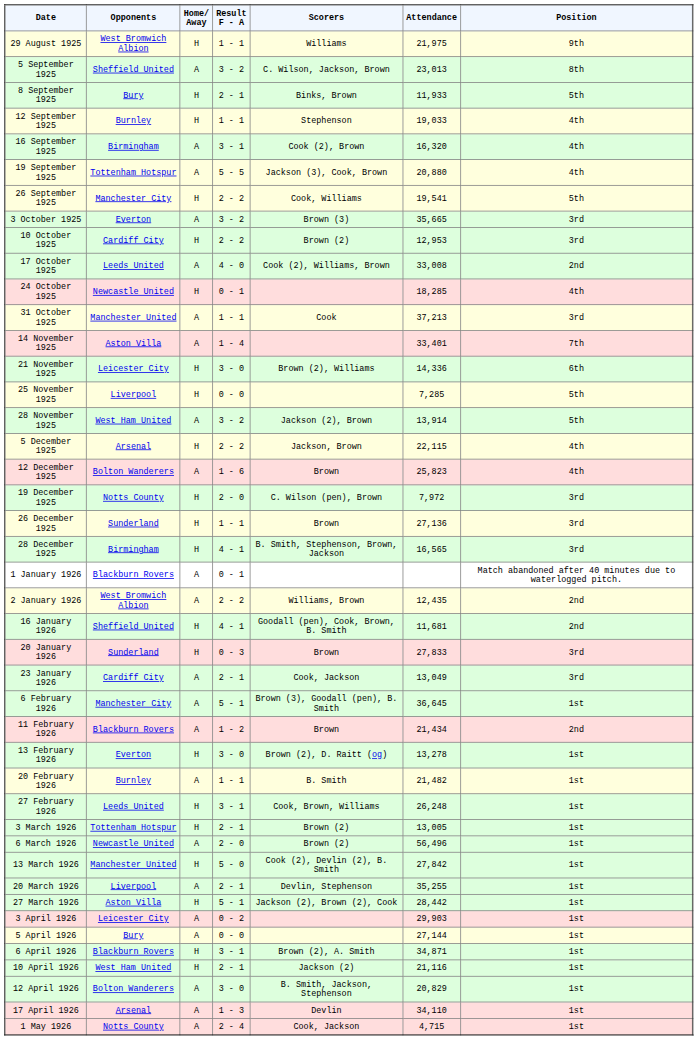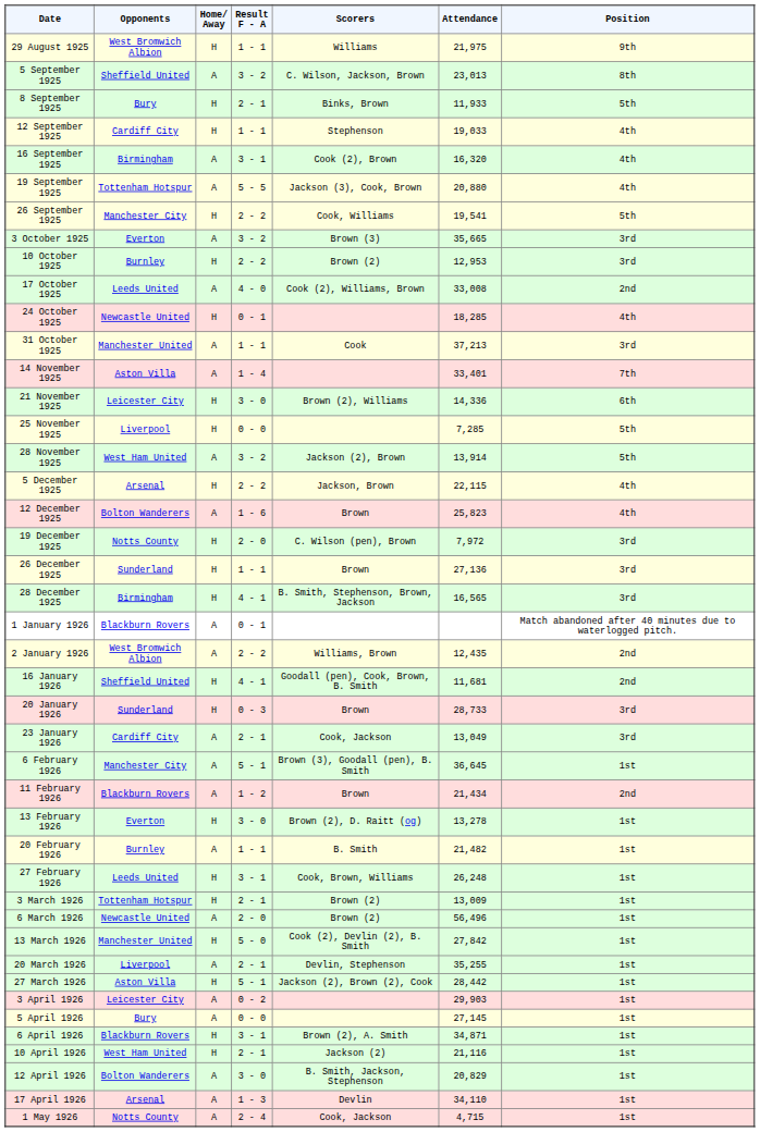 <table border="2" cellpadding="4" style="border-collapse:collapse; text-align:center; font-size:smaller;">
 <tr style="background:#f0f6ff;">
 <th><strong>Date</strong></th>
 <th><strong>Opponents</strong></th>
 <th><strong>Home/<br>Away</strong></th>
 <th><strong>Result<br>F - A</strong></th>
 <th><strong>Scorers</strong></th>
 <th><strong>Attendance</strong></th>
 <th><strong>Position</strong></th>
 </tr>
 <tr bgcolor="#ffffdd">
 <td>29 August 1925</td>
 <td><a href='#'>West Bromwich Albion</a></td>
 <td>H</td>
 <td>1 - 1</td>
 <td>Williams</td>
 <td>21,975</td>
 <td>9th</td>
 </tr>
 <tr bgcolor="#ddffdd">
 <td>5 September 1925</td>
 <td><a href='#'>Sheffield United</a></td>
 <td>A</td>
 <td>3 - 2</td>
 <td>C. Wilson, Jackson, Brown</td>
 <td>23,013</td>
 <td>8th</td>
 </tr>
 <tr bgcolor="#ddffdd">
 <td>8 September 1925</td>
 <td><a href='#'>Bury</a></td>
 <td>H</td>
 <td>2 - 1</td>
 <td>Binks, Brown</td>
 <td>11,933</td>
 <td>5th</td>
 </tr>
 <tr bgcolor="#ffffdd">
 <td>12 September 1925</td>
-<td><a href='#'>Burnley</a></td>
+<td><a href='#'>Cardiff City</a></td>
 <td>H</td>
 <td>1 - 1</td>
 <td>Stephenson</td>
 <td>19,033</td>
 <td>4th</td>
 </tr>
 <tr bgcolor="#ddffdd">
 <td>16 September 1925</td>
 <td><a href='#'>Birmingham</a></td>
 <td>A</td>
 <td>3 - 1</td>
 <td>Cook (2), Brown</td>
 <td>16,320</td>
 <td>4th</td>
 </tr>
 <tr bgcolor="#ffffdd">
 <td>19 September 1925</td>
 <td><a href='#'>Tottenham Hotspur</a></td>
 <td>A</td>
 <td>5 - 5</td>
 <td>Jackson (3), Cook, Brown</td>
 <td>20,880</td>
 <td>4th</td>
 </tr>
 <tr bgcolor="#ffffdd">
 <td>26 September 1925</td>
 <td><a href='#'>Manchester City</a></td>
 <td>H</td>
 <td>2 - 2</td>
 <td>Cook, Williams</td>
 <td>19,541</td>
 <td>5th</td>
 </tr>
 <tr bgcolor="#ddffdd">
 <td>3 October 1925</td>
 <td><a href='#'>Everton</a></td>
 <td>A</td>
 <td>3 - 2</td>
 <td>Brown (3)</td>
 <td>35,665</td>
 <td>3rd</td>
 </tr>
 <tr bgcolor="#ddffdd">
 <td>10 October 1925</td>
-<td><a href='#'>Cardiff City</a></td>
+<td><a href='#'>Burnley</a></td>
 <td>H</td>
 <td>2 - 2</td>
 <td>Brown (2)</td>
 <td>12,953</td>
 <td>3rd</td>
 </tr>
 <tr bgcolor="#ddffdd">
 <td>17 October 1925</td>
 <td><a href='#'>Leeds United</a></td>
 <td>A</td>
 <td>4 - 0</td>
 <td>Cook (2), Williams, Brown</td>
 <td>33,008</td>
 <td>2nd</td>
 </tr>
 <tr bgcolor="#ffdddd">
 <td>24 October 1925</td>
 <td><a href='#'>Newcastle United</a></td>
 <td>H</td>
 <td>0 - 1</td>
 <td></td>
 <td>18,285</td>
 <td>4th</td>
 </tr>
 <tr bgcolor="#ffffdd">
 <td>31 October 1925</td>
 <td><a href='#'>Manchester United</a></td>
 <td>A</td>
 <td>1 - 1</td>
 <td>Cook</td>
 <td>37,213</td>
 <td>3rd</td>
 </tr>
 <tr bgcolor="#ffdddd">
 <td>14 November 1925</td>
 <td><a href='#'>Aston Villa</a></td>
 <td>A</td>
 <td>1 - 4</td>
 <td></td>
 <td>33,401</td>
 <td>7th</td>
 </tr>
 <tr bgcolor="#ddffdd">
 <td>21 November 1925</td>
 <td><a href='#'>Leicester City</a></td>
 <td>H</td>
 <td>3 - 0</td>
 <td>Brown (2), Williams</td>
 <td>14,336</td>
 <td>6th</td>
 </tr>
 <tr bgcolor="#ffffdd">
 <td>25 November 1925</td>
 <td><a href='#'>Liverpool</a></td>
 <td>H</td>
 <td>0 - 0</td>
 <td></td>
 <td>7,285</td>
 <td>5th</td>
 </tr>
 <tr bgcolor="#ddffdd">
 <td>28 November 1925</td>
 <td><a href='#'>West Ham United</a></td>
 <td>A</td>
 <td>3 - 2</td>
 <td>Jackson (2), Brown</td>
 <td>13,914</td>
 <td>5th</td>
 </tr>
 <tr bgcolor="#ffffdd">
 <td>5 December 1925</td>
 <td><a href='#'>Arsenal</a></td>
 <td>H</td>
 <td>2 - 2</td>
 <td>Jackson, Brown</td>
 <td>22,115</td>
 <td>4th</td>
 </tr>
 <tr bgcolor="#ffdddd">
 <td>12 December 1925</td>
 <td><a href='#'>Bolton Wanderers</a></td>
 <td>A</td>
 <td>1 - 6</td>
 <td>Brown</td>
 <td>25,823</td>
 <td>4th</td>
 </tr>
 <tr bgcolor="#ddffdd">
 <td>19 December 1925</td>
 <td><a href='#'>Notts County</a></td>
 <td>H</td>
 <td>2 - 0</td>
 <td>C. Wilson (pen), Brown</td>
 <td>7,972</td>
 <td>3rd</td>
 </tr>
 <tr bgcolor="#ffffdd">
 <td>26 December 1925</td>
 <td><a href='#'>Sunderland</a></td>
 <td>H</td>
 <td>1 - 1</td>
 <td>Brown</td>
 <td>27,136</td>
 <td>3rd</td>
 </tr>
 <tr bgcolor="#ddffdd">
 <td>28 December 1925</td>
 <td><a href='#'>Birmingham</a></td>
 <td>H</td>
 <td>4 - 1</td>
 <td>B. Smith, Stephenson, Brown, Jackson</td>
 <td>16,565</td>
 <td>3rd</td>
 </tr>
 <tr bgcolor="#ffffff">
 <td>1 January 1926</td>
 <td><a href='#'>Blackburn Rovers</a></td>
 <td>A</td>
 <td>0 - 1</td>
 <td></td>
 <td></td>
 <td>Match abandoned after 40 minutes due to waterlogged pitch.</td>
 </tr>
 <tr bgcolor="#ffffdd">
 <td>2 January 1926</td>
 <td><a href='#'>West Bromwich Albion</a></td>
 <td>A</td>
 <td>2 - 2</td>
 <td>Williams, Brown</td>
 <td>12,435</td>
 <td>2nd</td>
 </tr>
 <tr bgcolor="#ddffdd">
 <td>16 January 1926</td>
 <td><a href='#'>Sheffield United</a></td>
 <td>H</td>
 <td>4 - 1</td>
 <td>Goodall (pen), Cook, Brown, B. Smith</td>
 <td>11,681</td>
 <td>2nd</td>
 </tr>
 <tr bgcolor="#ffdddd">
 <td>20 January 1926</td>
 <td><a href='#'>Sunderland</a></td>
 <td>H</td>
 <td>0 - 3</td>
 <td>Brown</td>
-<td>27,833</td>
+<td>28,733</td>
 <td>3rd</td>
 </tr>
 <tr bgcolor="#ddffdd">
 <td>23 January 1926</td>
 <td><a href='#'>Cardiff City</a></td>
 <td>A</td>
 <td>2 - 1</td>
 <td>Cook, Jackson</td>
 <td>13,049</td>
 <td>3rd</td>
 </tr>
 <tr bgcolor="#ddffdd">
 <td>6 February 1926</td>
 <td><a href='#'>Manchester City</a></td>
 <td>A</td>
 <td>5 - 1</td>
 <td>Brown (3), Goodall (pen), B. Smith</td>
 <td>36,645</td>
 <td>1st</td>
 </tr>
 <tr bgcolor="#ffdddd">
 <td>11 February 1926</td>
 <td><a href='#'>Blackburn Rovers</a></td>
 <td>A</td>
 <td>1 - 2</td>
 <td>Brown</td>
 <td>21,434</td>
 <td>2nd</td>
 </tr>
 <tr bgcolor="#ddffdd">
 <td>13 February 1926</td>
 <td><a href='#'>Everton</a></td>
 <td>H</td>
 <td>3 - 0</td>
 <td>Brown (2), D. Raitt (<a href='#'>og</a>)</td>
 <td>13,278</td>
 <td>1st</td>
 </tr>
 <tr bgcolor="#ffffdd">
 <td>20 February 1926</td>
 <td><a href='#'>Burnley</a></td>
 <td>A</td>
 <td>1 - 1</td>
 <td>B. Smith</td>
 <td>21,482</td>
 <td>1st</td>
 </tr>
 <tr bgcolor="#ddffdd">
 <td>27 February 1926</td>
 <td><a href='#'>Leeds United</a></td>
 <td>H</td>
 <td>3 - 1</td>
 <td>Cook, Brown, Williams</td>
 <td>26,248</td>
 <td>1st</td>
 </tr>
 <tr bgcolor="#ddffdd">
 <td>3 March 1926</td>
 <td><a href='#'>Tottenham Hotspur</a></td>
 <td>H</td>
 <td>2 - 1</td>
 <td>Brown (2)</td>
-<td>13,005</td>
+<td>13,009</td>
 <td>1st</td>
 </tr>
 <tr bgcolor="#ddffdd">
 <td>6 March 1926</td>
 <td><a href='#'>Newcastle United</a></td>
 <td>A</td>
 <td>2 - 0</td>
 <td>Brown (2)</td>
 <td>56,496</td>
 <td>1st</td>
 </tr>
 <tr bgcolor="#ddffdd">
 <td>13 March 1926</td>
 <td><a href='#'>Manchester United</a></td>
 <td>H</td>
 <td>5 - 0</td>
 <td>Cook (2), Devlin (2), B. Smith</td>
 <td>27,842</td>
 <td>1st</td>
 </tr>
 <tr bgcolor="#ddffdd">
 <td>20 March 1926</td>
 <td><a href='#'>Liverpool</a></td>
 <td>A</td>
 <td>2 - 1</td>
 <td>Devlin, Stephenson</td>
 <td>35,255</td>
 <td>1st</td>
 </tr>
 <tr bgcolor="#ddffdd">
 <td>27 March 1926</td>
 <td><a href='#'>Aston Villa</a></td>
 <td>H</td>
 <td>5 - 1</td>
 <td>Jackson (2), Brown (2), Cook</td>
 <td>28,442</td>
 <td>1st</td>
 </tr>
 <tr bgcolor="#ffdddd">
 <td>3 April 1926</td>
 <td><a href='#'>Leicester City</a></td>
 <td>A</td>
 <td>0 - 2</td>
 <td></td>
 <td>29,903</td>
 <td>1st</td>
 </tr>
 <tr bgcolor="#ffffdd">
 <td>5 April 1926</td>
 <td><a href='#'>Bury</a></td>
 <td>A</td>
 <td>0 - 0</td>
 <td></td>
-<td>27,144</td>
+<td>27,145</td>
 <td>1st</td>
 </tr>
 <tr bgcolor="#ddffdd">
 <td>6 April 1926</td>
 <td><a href='#'>Blackburn Rovers</a></td>
 <td>H</td>
 <td>3 - 1</td>
 <td>Brown (2), A. Smith</td>
 <td>34,871</td>
 <td>1st</td>
 </tr>
 <tr bgcolor="#ddffdd">
 <td>10 April 1926</td>
 <td><a href='#'>West Ham United</a></td>
 <td>H</td>
 <td>2 - 1</td>
 <td>Jackson (2)</td>
 <td>21,116</td>
 <td>1st</td>
 </tr>
 <tr bgcolor="#ddffdd">
 <td>12 April 1926</td>
 <td><a href='#'>Bolton Wanderers</a></td>
 <td>A</td>
 <td>3 - 0</td>
 <td>B. Smith, Jackson, Stephenson</td>
 <td>20,829</td>
 <td>1st</td>
 </tr>
 <tr bgcolor="#ffdddd">
 <td>17 April 1926</td>
 <td><a href='#'>Arsenal</a></td>
 <td>A</td>
 <td>1 - 3</td>
 <td>Devlin</td>
 <td>34,110</td>
 <td>1st</td>
 </tr>
 <tr bgcolor="#ffdddd">
 <td>1 May 1926</td>
 <td><a href='#'>Notts County</a></td>
 <td>A</td>
 <td>2 - 4</td>
 <td>Cook, Jackson</td>
 <td>4,715</td>
 <td>1st</td>
 </tr>
 </table>
